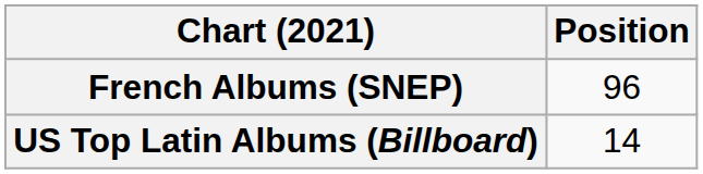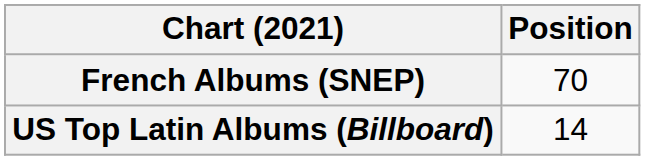 <table class="wikitable sortable plainrowheaders" style="text-align:center">
 <tr>
 <th scope="col">Chart (2021)</th>
 <th scope="col">Position</th>
 </tr>
 <tr>
 <th scope="row">French Albums (SNEP)</th>
-<td>96</td>
+<td>70</td>
 </tr>
 <tr>
 <th scope="row">US Top Latin Albums (<em>Billboard</em>)</th>
 <td>14</td>
 </tr>
 </table>
